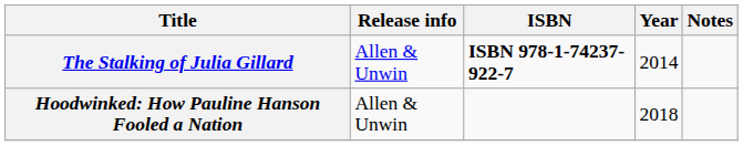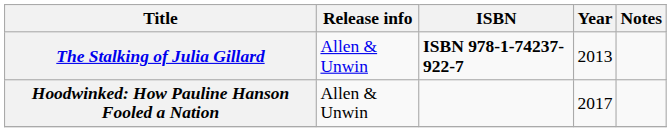 <table class="wikitable plainrowheaders sortable">
 <tr>
 <th scope=col>Title</th>
 <th scope=col>Release info</th>
 <th scope=col>ISBN</th>
 <th scope=col>Year</th>
 <th scope=col class=unsortable>Notes</th>
 </tr>
 <tr>
 <th scope=row><em><a href='#'>The Stalking of Julia Gillard</a></em></th>
 <td><a href='#'>Allen & Unwin</a></td>
 <td><strong>ISBN 978-1-74237-922-7</strong></td>
-<td>2014</td>
+<td>2013</td>
 <td></td>
 </tr>
 <tr>
 <th scope=row><em>Hoodwinked: How Pauline Hanson Fooled a Nation</em></th>
 <td>Allen & Unwin</td>
 <td></td>
-<td>2018</td>
+<td>2017</td>
 <td></td>
 </tr>
 <tr>
 </tr>
 </table>
